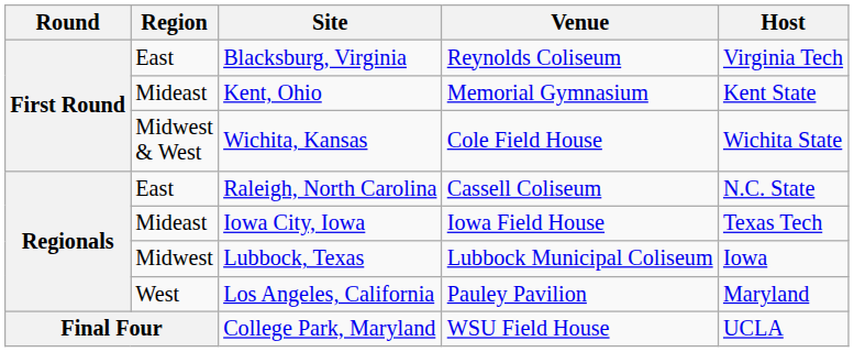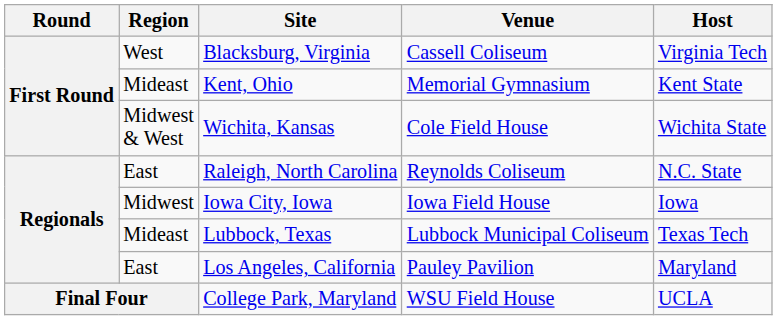 <table class="wikitable">
 <tr>
 <th>Round</th>
 <th>Region</th>
 <th>Site</th>
 <th>Venue</th>
 <th>Host</th>
 </tr>
 <tr>
 <th rowspan="3">First Round</th>
-<td>East</td>
+<td>West</td>
 <td><a href='#'>Blacksburg, Virginia</a></td>
-<td><a href='#'>Reynolds Coliseum</a></td>
+<td><a href='#'>Cassell Coliseum</a></td>
 <td><a href='#'>Virginia Tech</a></td>
 </tr>
 <tr>
 <td>Mideast</td>
 <td><a href='#'>Kent, Ohio</a></td>
 <td><a href='#'>Memorial Gymnasium</a></td>
 <td><a href='#'>Kent State</a></td>
 </tr>
 <tr>
 <td>Midwest<br>& West</td>
 <td><a href='#'>Wichita, Kansas</a></td>
 <td><a href='#'>Cole Field House</a></td>
 <td><a href='#'>Wichita State</a></td>
 </tr>
 <tr>
 <th rowspan="4">Regionals</th>
 <td>East</td>
 <td><a href='#'>Raleigh, North Carolina</a></td>
-<td><a href='#'>Cassell Coliseum</a></td>
+<td><a href='#'>Reynolds Coliseum</a></td>
 <td><a href='#'>N.C. State</a></td>
 </tr>
 <tr>
-<td>Mideast</td>
+<td>Midwest</td>
 <td><a href='#'>Iowa City, Iowa</a></td>
 <td><a href='#'>Iowa Field House</a></td>
+<td><a href='#'>Iowa</a></td>
+</tr>
+<tr>
+<td>Mideast</td>
+<td><a href='#'>Lubbock, Texas</a></td>
+<td><a href='#'>Lubbock Municipal Coliseum</a></td>
 <td><a href='#'>Texas Tech</a></td>
 </tr>
 <tr>
-<td>Midwest</td>
-<td><a href='#'>Lubbock, Texas</a></td>
-<td><a href='#'>Lubbock Municipal Coliseum</a></td>
-<td><a href='#'>Iowa</a></td>
-</tr>
-<tr>
-<td>West</td>
+<td>East</td>
 <td><a href='#'>Los Angeles, California</a></td>
 <td><a href='#'>Pauley Pavilion</a></td>
 <td><a href='#'>Maryland</a></td>
 </tr>
 <tr>
 <th colspan="2">Final Four</th>
 <td><a href='#'>College Park, Maryland</a></td>
 <td><a href='#'>WSU Field House</a></td>
 <td><a href='#'>UCLA</a></td>
 </tr>
 </table>
